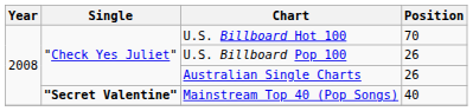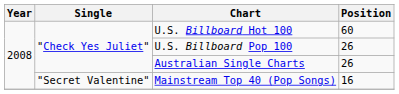 <table class="wikitable">
 <tr>
 <th>Year</th>
 <th>Single</th>
 <th>Chart</th>
 <th>Position</th>
 </tr>
 <tr>
 <td rowspan="4">2008</td>
 <td rowspan="3">"<a href='#'>Check Yes Juliet</a>"</td>
 <td>U.S. <a href='#'><em>Billboard</em> Hot 100</a></td>
-<td align="left">70</td>
+<td align="left">60</td>
 </tr>
 <tr>
 <td>U.S. <em>Billboard</em> <a href='#'>Pop 100</a></td>
 <td align="left">26</td>
 </tr>
 <tr>
 <td><a href='#'>Australian Single Charts</a></td>
 <td align="left">26</td>
 </tr>
 <tr>
-<td rowspan="1"><strong>"Secret Valentine"</strong></td>
+<td rowspan="1">"Secret Valentine"</td>
 <td><a href='#'>Mainstream Top 40 (Pop Songs)</a></td>
-<td align="left">40</td>
+<td align="left">16</td>
 </tr>
 <tr>
 </tr>
 </table>
